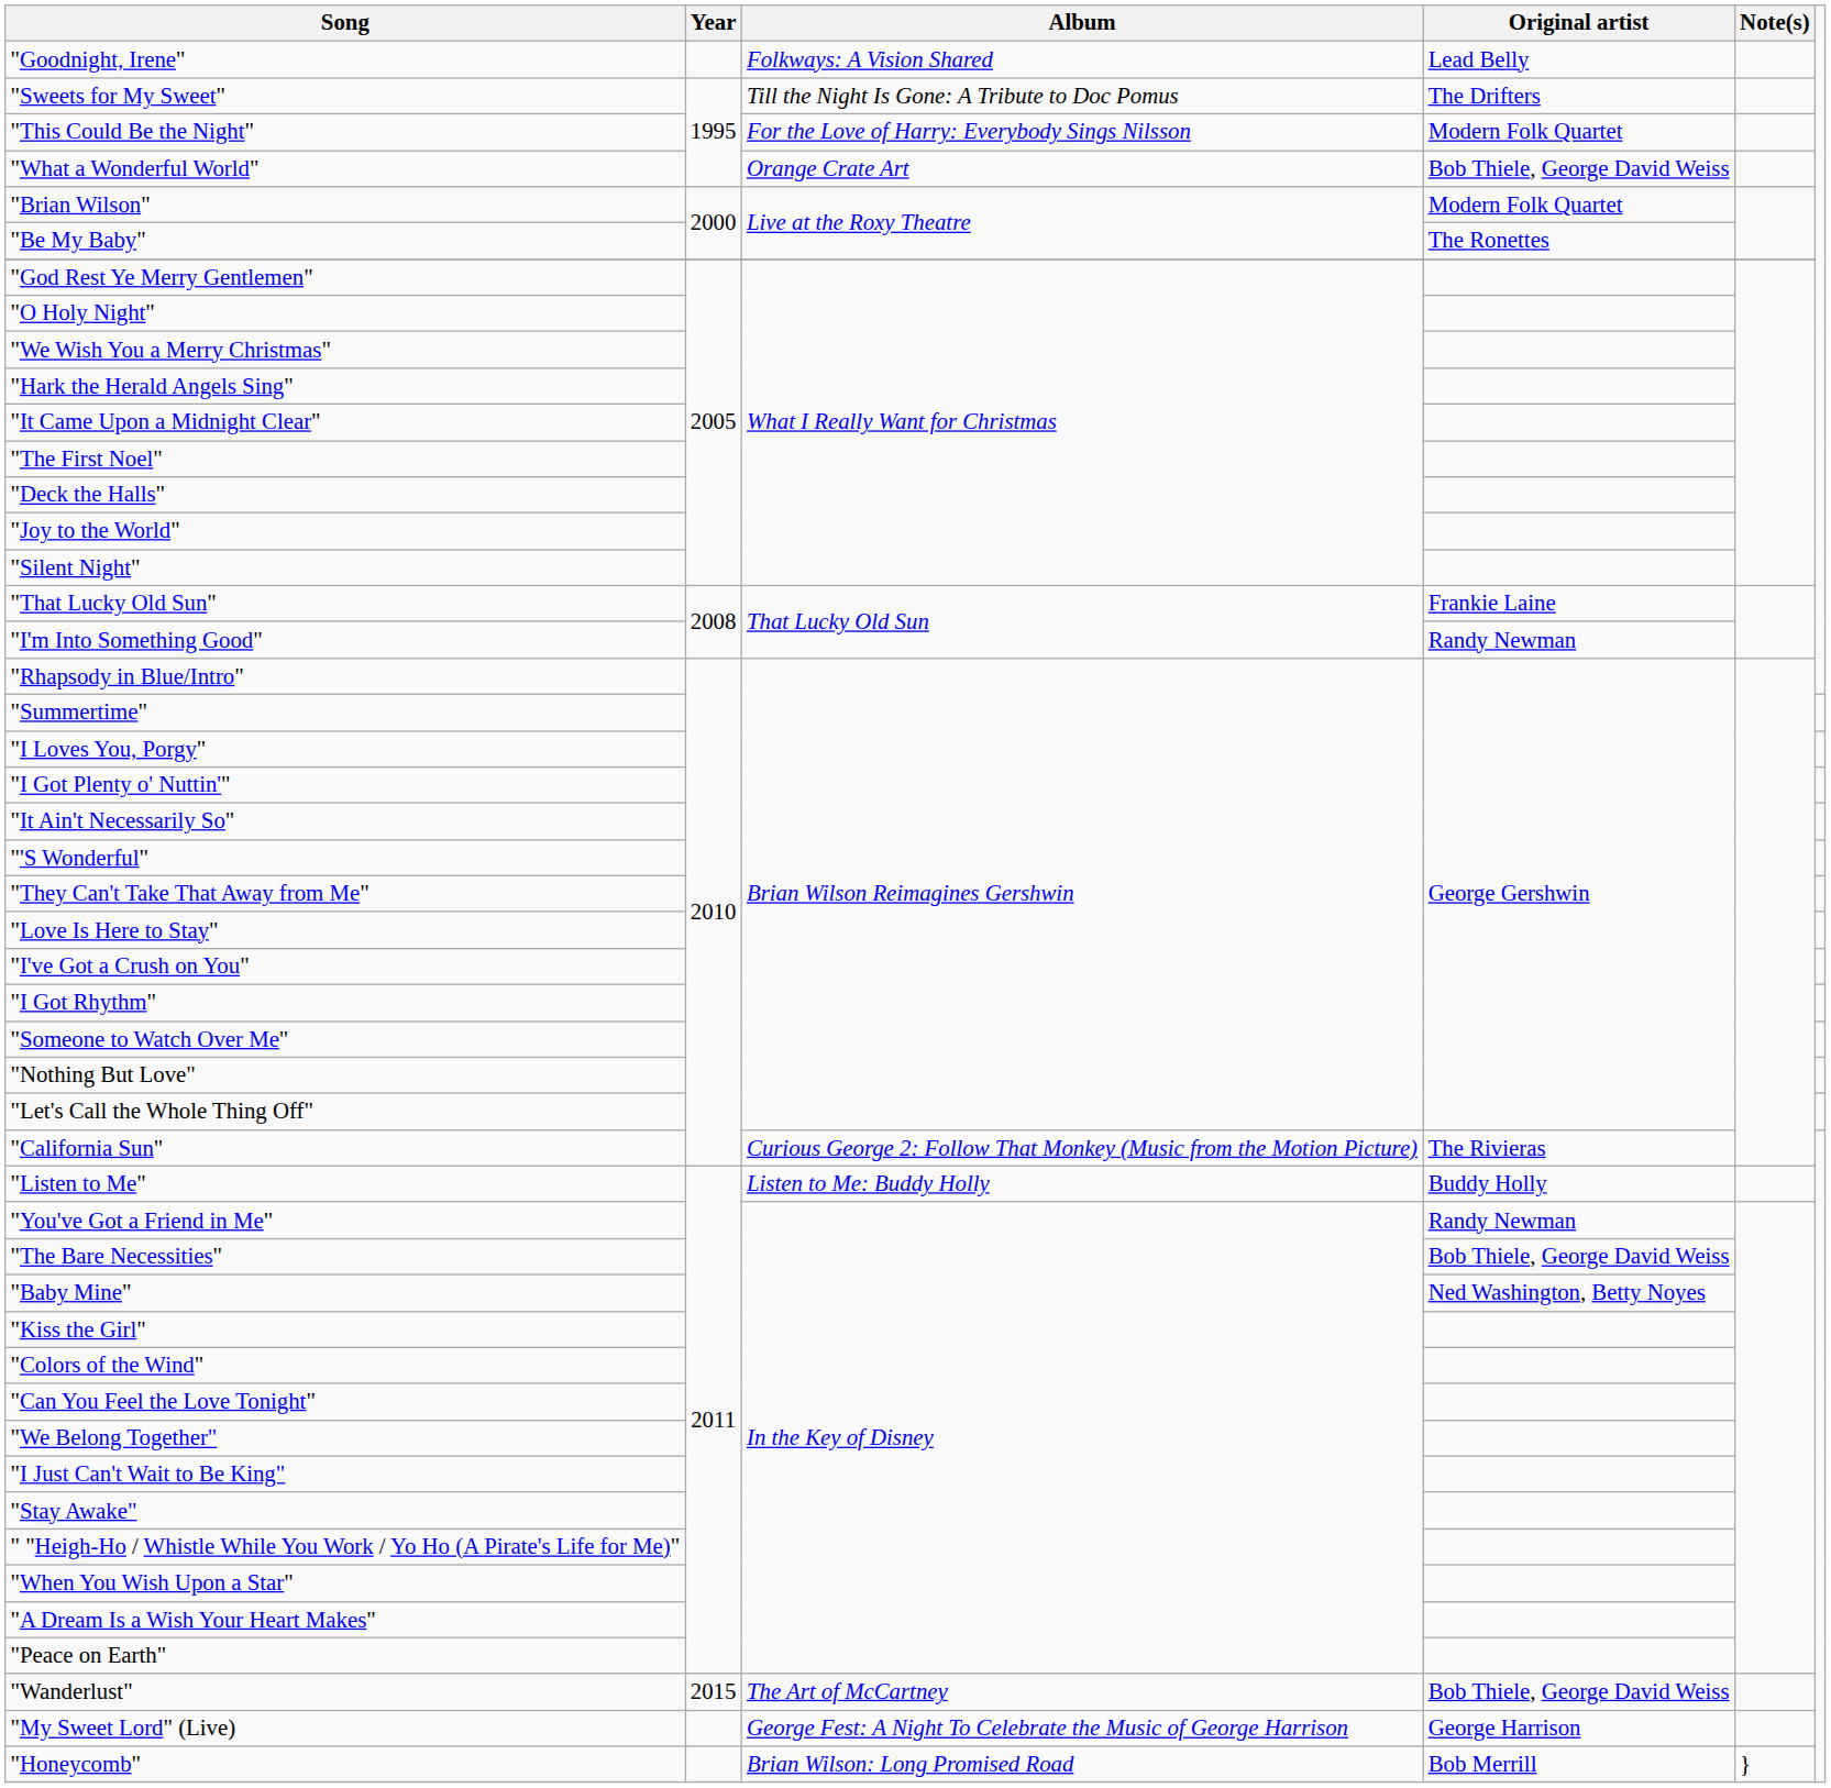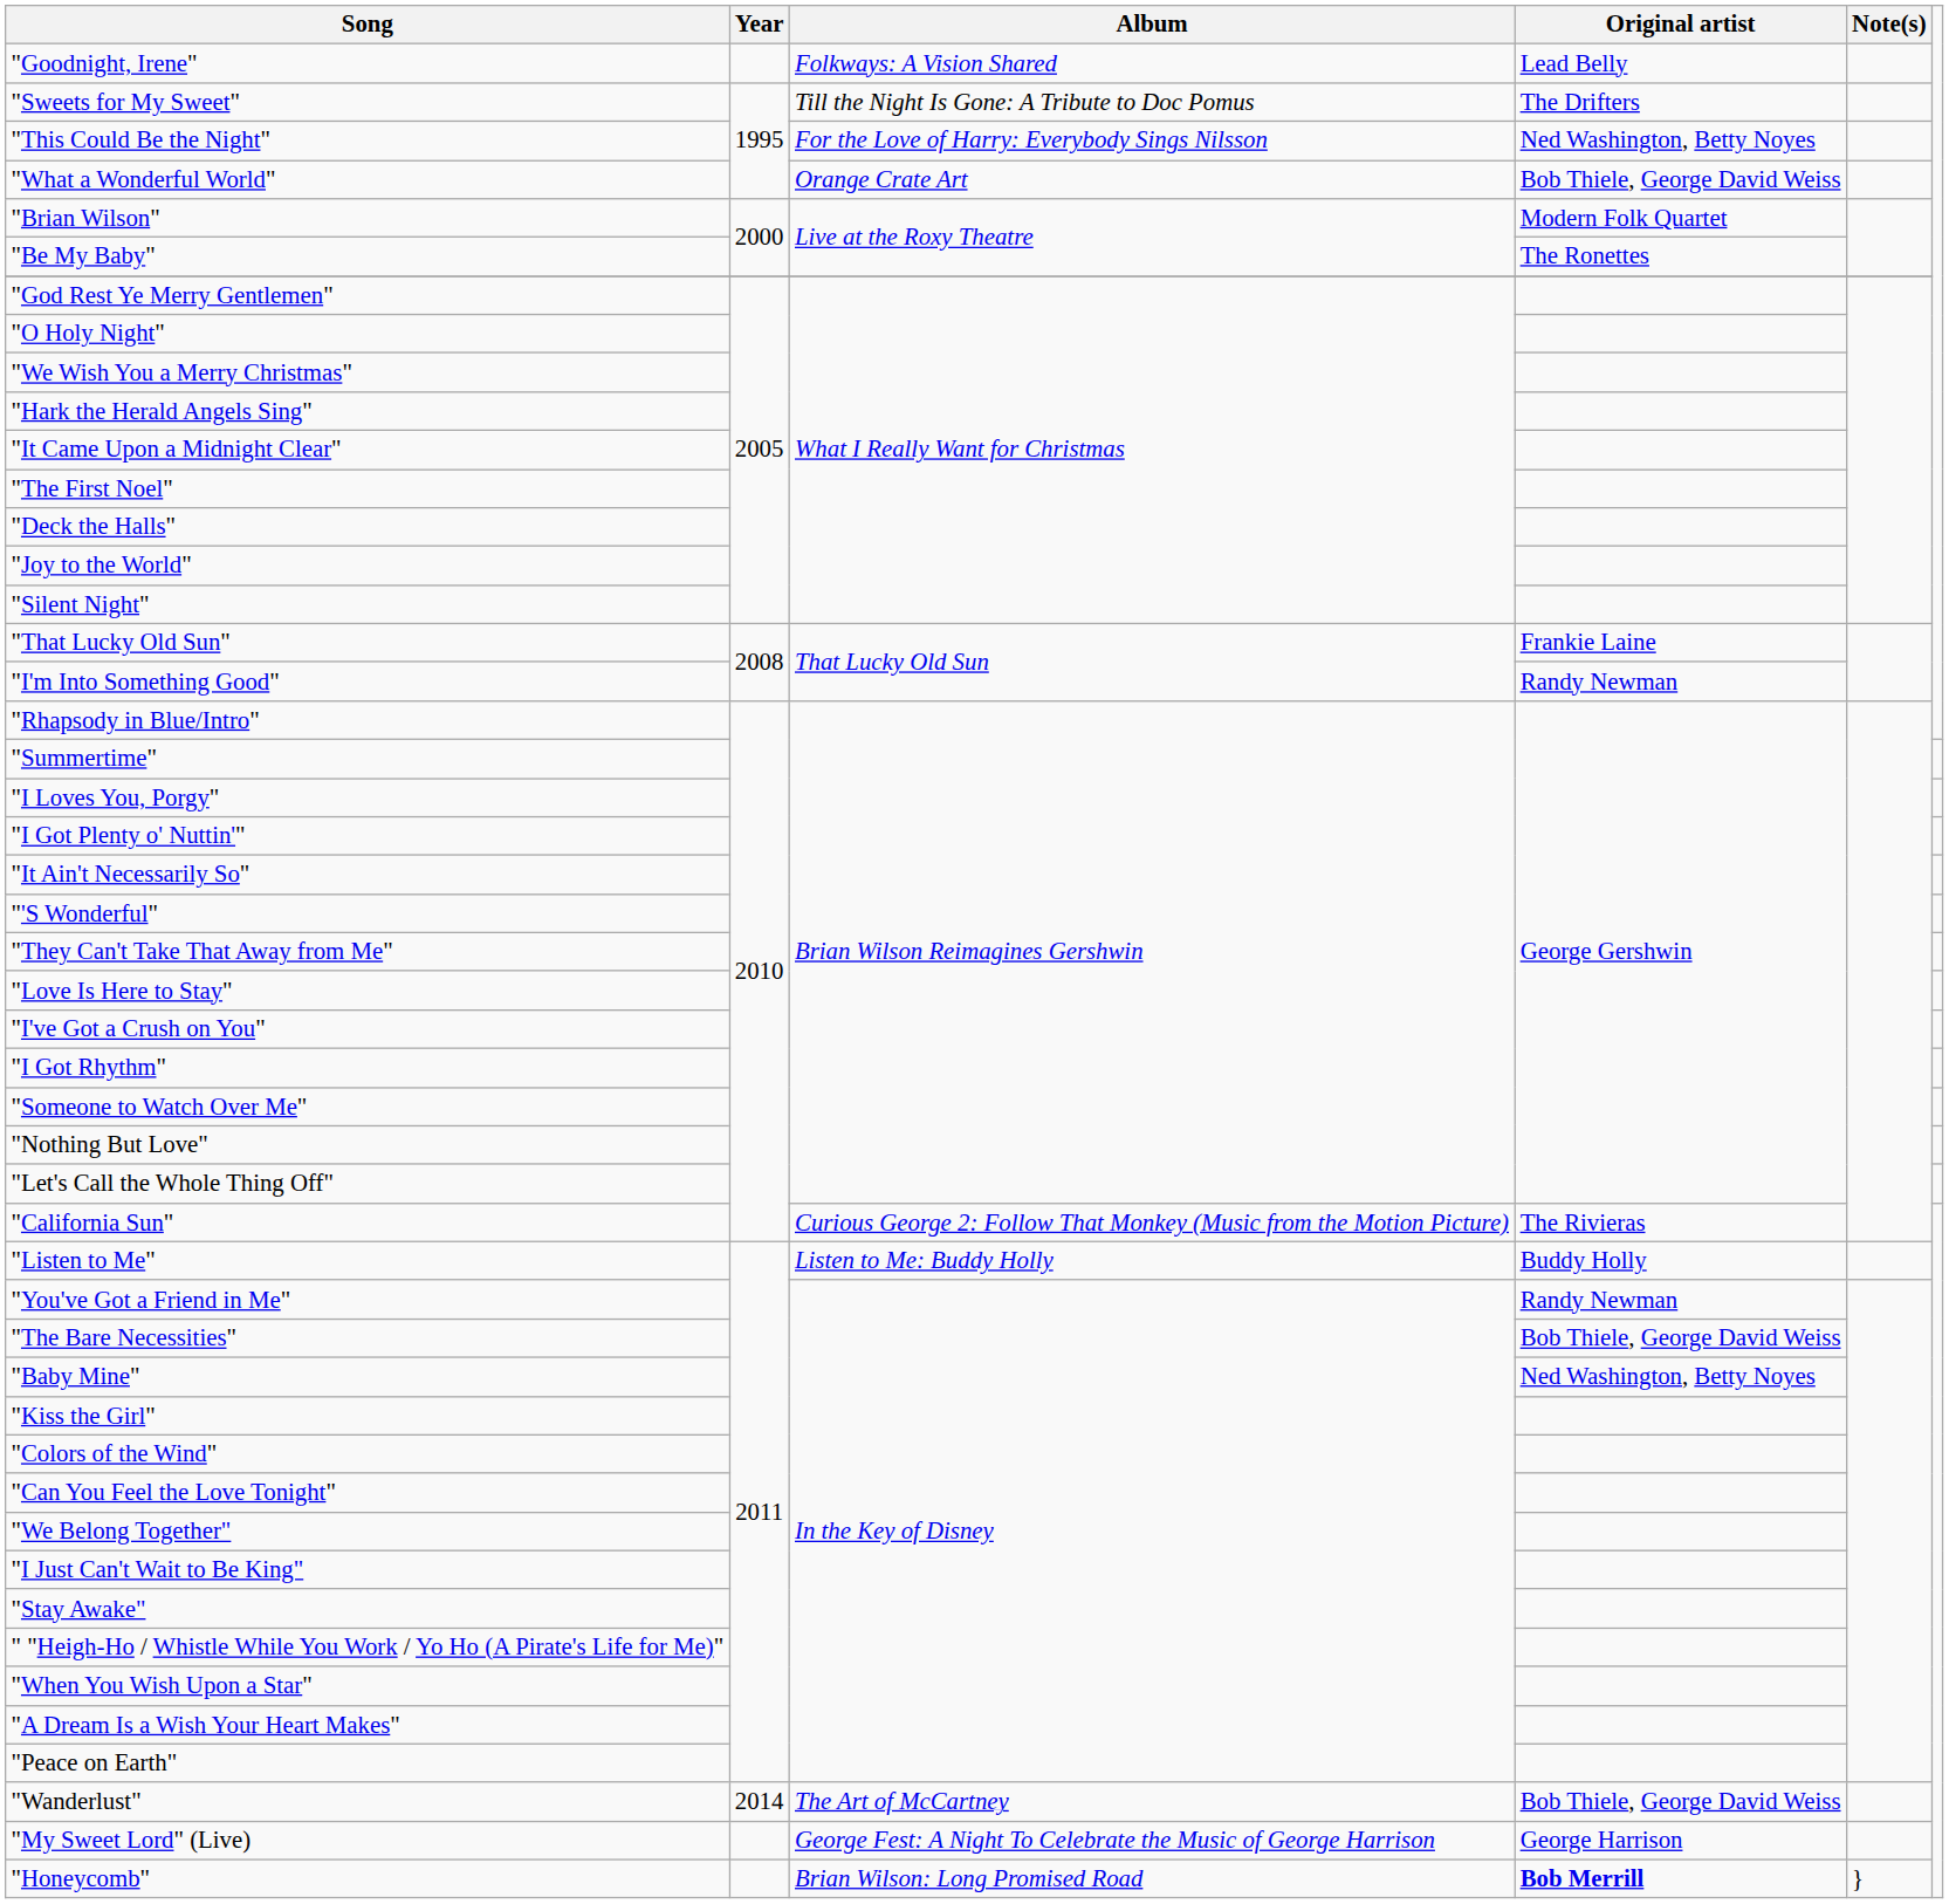 <table class="wikitable sortable" border="1">
 <tr>
 <th>Song</th>
 <th>Year</th>
 <th>Album</th>
 <th>Original artist</th>
 <th>Note(s)</th>
 </tr>
 <tr>
 <td>"<a href='#'>Goodnight, Irene</a>"</td>
 <td></td>
 <td><em><a href='#'>Folkways: A Vision Shared</a></em></td>
 <td><a href='#'>Lead Belly</a></td>
 <td></td>
 </tr>
 <tr>
 <td>"<a href='#'>Sweets for My Sweet</a>"</td>
 <td rowspan="3" style="text-align:center;">1995</td>
 <td><em>Till the Night Is Gone: A Tribute to Doc Pomus</em></td>
 <td data-sort-value = "Drifters"><a href='#'>The Drifters</a></td>
 <td></td>
 </tr>
 <tr>
 <td>"<a href='#'>This Could Be the Night</a>"</td>
 <td><em><a href='#'>For the Love of Harry: Everybody Sings Nilsson</a></em></td>
-<td><a href='#'>Modern Folk Quartet</a></td>
+<td><a href='#'>Ned Washington</a>, <a href='#'>Betty Noyes</a></td>
 <td></td>
 </tr>
 <tr>
 <td>"<a href='#'>What a Wonderful World</a>"</td>
 <td><em><a href='#'>Orange Crate Art</a></em></td>
 <td><a href='#'>Bob Thiele</a>, <a href='#'>George David Weiss</a></td>
 <td></td>
 </tr>
 <tr>
 <td>"<a href='#'>Brian Wilson</a>"</td>
 <td rowspan="2" style="text-align:center;">2000</td>
 <td rowspan="2"><em><a href='#'>Live at the Roxy Theatre</a></em></td>
 <td><a href='#'>Modern Folk Quartet</a></td>
 <td rowspan="2"></td>
 </tr>
 <tr>
 <td>"<a href='#'>Be My Baby</a>"</td>
 <td><a href='#'>The Ronettes</a></td>
 </tr>
 <tr>
 </tr>
 <tr>
 <td>"<a href='#'>God Rest Ye Merry Gentlemen</a>"</td>
 <td rowspan="9" style="text-align:center;">2005</td>
 <td rowspan="9"><em><a href='#'>What I Really Want for Christmas</a></em></td>
 <td></td>
 <td rowspan="9"></td>
 </tr>
 <tr>
 <td>"<a href='#'>O Holy Night</a>"</td>
 <td></td>
 </tr>
 <tr>
 <td>"<a href='#'>We Wish You a Merry Christmas</a>"</td>
 <td></td>
 </tr>
 <tr>
 <td>"<a href='#'>Hark the Herald Angels Sing</a>"</td>
 <td></td>
 </tr>
 <tr>
 <td>"<a href='#'>It Came Upon a Midnight Clear</a>"</td>
 <td></td>
 </tr>
 <tr>
 <td>"<a href='#'>The First Noel</a>"</td>
 <td></td>
 </tr>
 <tr>
 <td>"<a href='#'>Deck the Halls</a>"</td>
 <td></td>
 </tr>
 <tr>
 <td>"<a href='#'>Joy to the World</a>"</td>
 <td></td>
 </tr>
 <tr>
 <td>"<a href='#'>Silent Night</a>"</td>
 <td></td>
 </tr>
 <tr>
 <td>"<a href='#'>That Lucky Old Sun</a>"</td>
 <td rowspan="2" style="text-align:center;">2008</td>
 <td rowspan="2"><em><a href='#'>That Lucky Old Sun</a></em></td>
 <td><a href='#'>Frankie Laine</a></td>
 <td rowspan="2"></td>
 </tr>
 <tr>
 <td>"<a href='#'>I'm Into Something Good</a>"</td>
 <td><a href='#'>Randy Newman</a></td>
 </tr>
 <tr>
 <td>"<a href='#'>Rhapsody in Blue/Intro</a>"</td>
 <td rowspan="14" style="text-align:center;">2010</td>
 <td rowspan="13"><em><a href='#'>Brian Wilson Reimagines Gershwin</a></em></td>
 <td rowspan="13"><a href='#'>George Gershwin</a></td>
 <td rowspan="14"></td>
 </tr>
 <tr>
 <td>"<a href='#'>Summertime</a>"</td>
 <td></td>
 </tr>
 <tr>
 <td>"<a href='#'>I Loves You, Porgy</a>"</td>
 <td></td>
 </tr>
 <tr>
 <td>"<a href='#'>I Got Plenty o' Nuttin'</a>"</td>
 <td></td>
 </tr>
 <tr>
 <td>"<a href='#'>It Ain't Necessarily So</a>"</td>
 <td></td>
 </tr>
 <tr>
 <td>"<a href='#'>'S Wonderful</a>"</td>
 <td></td>
 </tr>
 <tr>
 <td>"<a href='#'>They Can't Take That Away from Me</a>"</td>
 <td></td>
 </tr>
 <tr>
 <td>"<a href='#'>Love Is Here to Stay</a>"</td>
 <td></td>
 </tr>
 <tr>
 <td>"<a href='#'>I've Got a Crush on You</a>"</td>
 <td></td>
 </tr>
 <tr>
 <td>"<a href='#'>I Got Rhythm</a>"</td>
 <td></td>
 </tr>
 <tr>
 <td>"<a href='#'>Someone to Watch Over Me</a>"</td>
 <td></td>
 </tr>
 <tr>
 <td>"Nothing But Love"</td>
 <td></td>
 </tr>
 <tr>
 <td>"Let's Call the Whole Thing Off"</td>
 <td></td>
 </tr>
 <tr>
 <td>"<a href='#'>California Sun</a>"</td>
 <td><em><a href='#'>Curious George 2: Follow That Monkey (Music from the Motion Picture)</a></em></td>
 <td><a href='#'>The Rivieras</a></td>
 </tr>
 <tr>
 <td>"<a href='#'>Listen to Me</a>"</td>
 <td rowspan="14" style="text-align:center;">2011</td>
 <td><em><a href='#'>Listen to Me: Buddy Holly</a></em></td>
 <td><a href='#'>Buddy Holly</a></td>
 <td></td>
 </tr>
 <tr>
 <td>"<a href='#'>You've Got a Friend in Me</a>"</td>
 <td rowspan="13"><em><a href='#'>In the Key of Disney</a></em></td>
 <td><a href='#'>Randy Newman</a></td>
 <td rowspan="13"></td>
 </tr>
 <tr>
 <td>"<a href='#'>The Bare Necessities</a>"</td>
 <td><a href='#'>Bob Thiele</a>, <a href='#'>George David Weiss</a></td>
 </tr>
 <tr>
 <td>"<a href='#'>Baby Mine</a>"</td>
 <td><a href='#'>Ned Washington</a>, <a href='#'>Betty Noyes</a></td>
 </tr>
 <tr>
 <td>"<a href='#'>Kiss the Girl</a>"</td>
 <td></td>
 </tr>
 <tr>
 <td>"<a href='#'>Colors of the Wind</a>"</td>
 <td></td>
 </tr>
 <tr>
 <td>"<a href='#'>Can You Feel the Love Tonight</a>"</td>
 </tr>
 <tr>
 <td>"<a href='#'>We Belong Together"</a></td>
 <td></td>
 </tr>
 <tr>
 <td>"<a href='#'>I Just Can't Wait to Be King"</a></td>
 <td></td>
 </tr>
 <tr>
 <td>"<a href='#'>Stay Awake"</a></td>
 <td></td>
 </tr>
 <tr>
 <td>"	"<a href='#'>Heigh-Ho</a> / <a href='#'>Whistle While You Work</a> / <a href='#'>Yo Ho (A Pirate's Life for Me)</a>"</td>
 </tr>
 <tr>
 <td>"<a href='#'>When You Wish Upon a Star</a>"</td>
 <td></td>
 </tr>
 <tr>
 <td>"<a href='#'>A Dream Is a Wish Your Heart Makes</a>"</td>
 <td></td>
 </tr>
 <tr>
 <td>"Peace on Earth"</td>
 <td></td>
 </tr>
 <tr>
 <td>"Wanderlust"</td>
-<td rowspan="1" style="text-align:center;">2015</td>
+<td rowspan="1" style="text-align:center;">2014</td>
 <td><em><a href='#'>The Art of McCartney</a></em></td>
 <td><a href='#'>Bob Thiele</a>, <a href='#'>George David Weiss</a></td>
 <td></td>
 </tr>
 <tr>
 <td>"<a href='#'>My Sweet Lord</a>" (Live)</td>
 <td></td>
 <td><em><a href='#'>George Fest: A Night To Celebrate the Music of George Harrison</a></em></td>
 <td><a href='#'>George Harrison</a></td>
 <td></td>
 </tr>
 <tr>
 <td>"<a href='#'>Honeycomb</a>"</td>
 <td></td>
 <td><em><a href='#'>Brian Wilson: Long Promised Road</a></em></td>
-<td><a href='#'>Bob Merrill</a></td>
+<td><strong><a href='#'>Bob Merrill</a></strong></td>
 <td {{center>}</td>
 </tr>
 </table>
